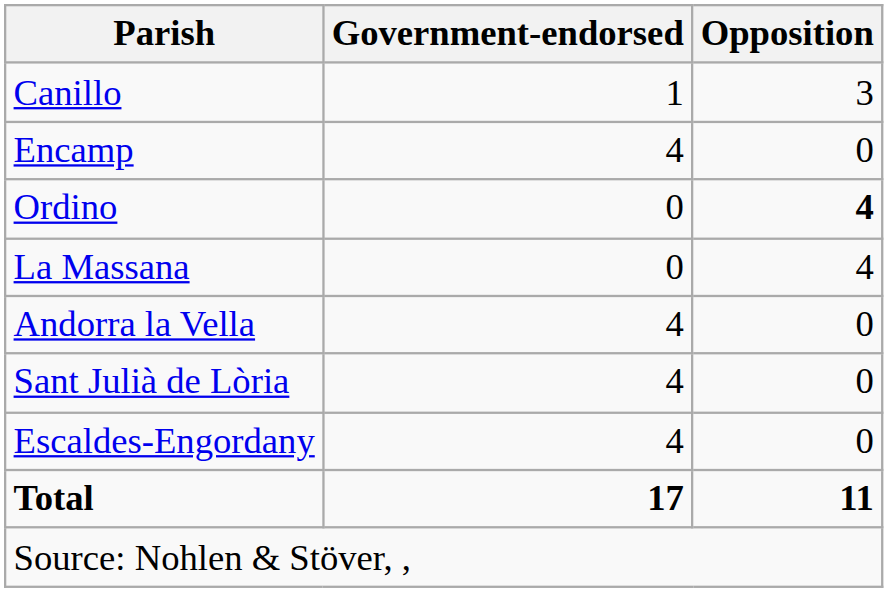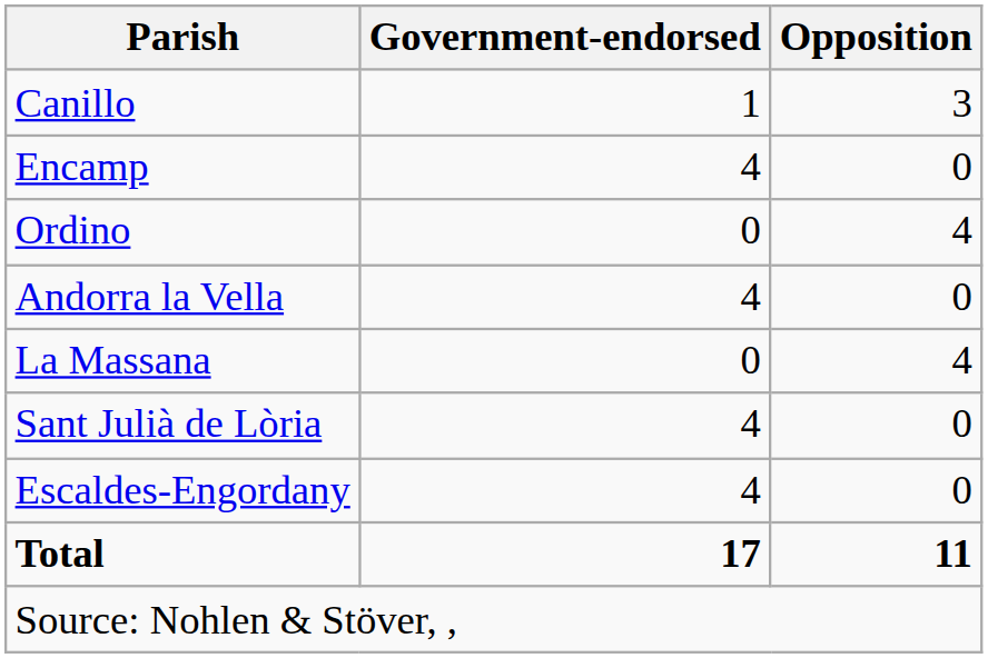 <table class=wikitable style=text-align:right>
 <tr>
 <th>Parish</th>
 <th>Government-endorsed</th>
 <th>Opposition</th>
 </tr>
 <tr>
 <td align=left><a href='#'>Canillo</a></td>
 <td>1</td>
 <td>3</td>
 </tr>
 <tr>
 <td align=left><a href='#'>Encamp</a></td>
 <td>4</td>
 <td>0</td>
 </tr>
 <tr>
 <td align=left><a href='#'>Ordino</a></td>
 <td>0</td>
-<td><strong>4</strong></td>
-</tr>
-<tr>
-<td align=left><a href='#'>La Massana</a></td>
-<td>0</td>
 <td>4</td>
 </tr>
 <tr>
 <td align=left><a href='#'>Andorra la Vella</a></td>
 <td>4</td>
 <td>0</td>
+</tr>
+<tr>
+<td align=left><a href='#'>La Massana</a></td>
+<td>0</td>
+<td>4</td>
 </tr>
 <tr>
 <td align=left><a href='#'>Sant Julià de Lòria</a></td>
 <td>4</td>
 <td>0</td>
 </tr>
 <tr>
 <td align=left><a href='#'>Escaldes-Engordany</a></td>
 <td>4</td>
 <td>0</td>
 </tr>
 <tr style=font-weight:bold>
 <td align=left>Total</td>
 <td>17</td>
 <td>11</td>
 </tr>
 <tr>
 <td align=left colspan=3>Source: Nohlen & Stöver,  , </td>
 </tr>
 </table>
